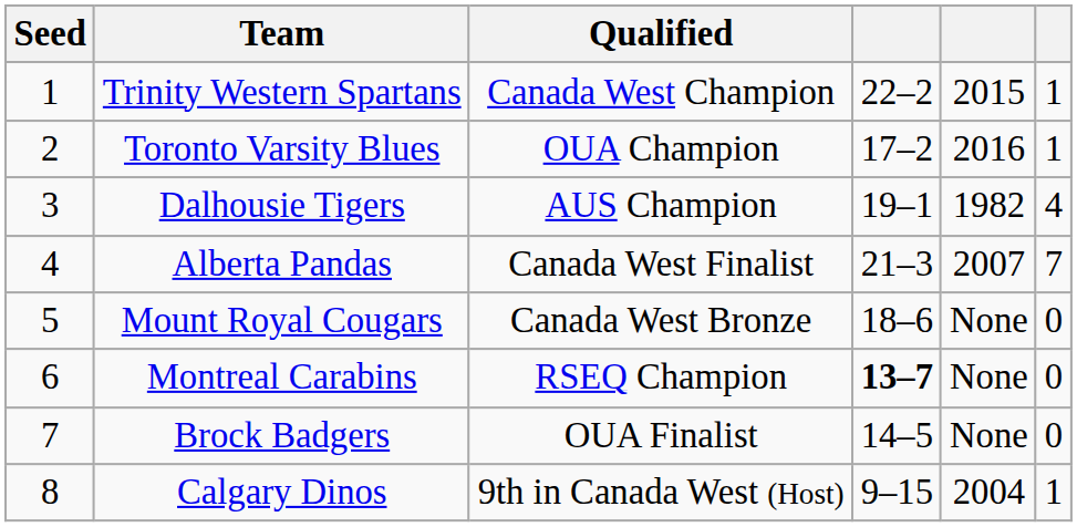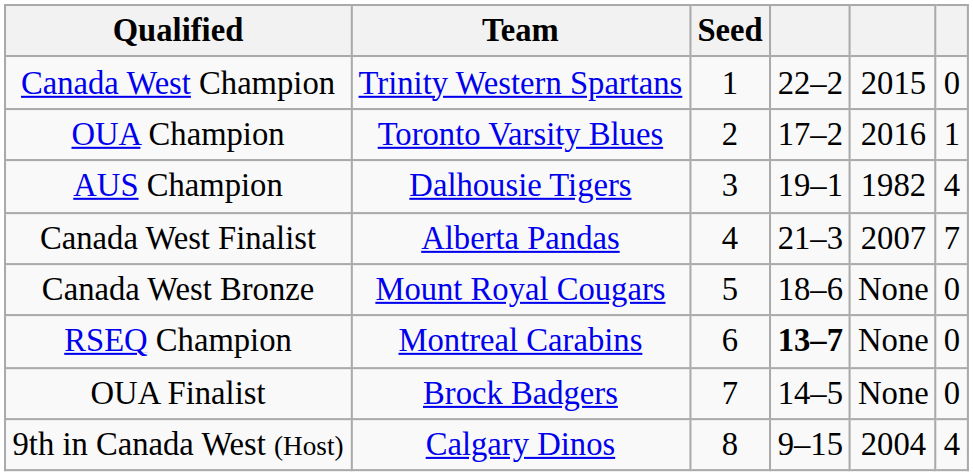 <table class="wikitable sortable" style="text-align: center;">
 <tr bgcolor="#efefef" align=center>
+<th align=left>Qualified</th>
+<th align=left>Team</th>
 <th align=left>Seed</th>
-<th align=left>Team</th>
-<th align=left>Qualified</th>
 <th align=left></th>
 <th align=left></th>
 <th align=left></th>
 </tr>
 <tr align=center>
+<td><a href='#'>Canada West</a> Champion</td>
+<td><a href='#'>Trinity Western Spartans</a></td>
 <td>1</td>
-<td><a href='#'>Trinity Western Spartans</a></td>
-<td><a href='#'>Canada West</a> Champion</td>
 <td>22–2</td>
 <td>2015</td>
-<td>1</td>
+<td>0</td>
 </tr>
 <tr align=center>
+<td><a href='#'>OUA</a> Champion</td>
+<td><a href='#'>Toronto Varsity Blues</a></td>
 <td>2</td>
-<td><a href='#'>Toronto Varsity Blues</a></td>
-<td><a href='#'>OUA</a> Champion</td>
 <td>17–2</td>
 <td>2016</td>
 <td>1</td>
 </tr>
 <tr align=center>
+<td><a href='#'>AUS</a> Champion</td>
+<td><a href='#'>Dalhousie Tigers</a></td>
 <td>3</td>
-<td><a href='#'>Dalhousie Tigers</a></td>
-<td><a href='#'>AUS</a> Champion</td>
 <td>19–1</td>
 <td>1982</td>
 <td>4</td>
 </tr>
 <tr align=center>
+<td>Canada West Finalist</td>
+<td><a href='#'>Alberta Pandas</a></td>
 <td>4</td>
-<td><a href='#'>Alberta Pandas</a></td>
-<td>Canada West Finalist</td>
 <td>21–3</td>
 <td>2007</td>
 <td>7</td>
 </tr>
 <tr align=center>
+<td>Canada West Bronze</td>
+<td><a href='#'>Mount Royal Cougars</a></td>
 <td>5</td>
-<td><a href='#'>Mount Royal Cougars</a></td>
-<td>Canada West Bronze</td>
 <td>18–6</td>
 <td>None</td>
 <td>0</td>
 </tr>
 <tr align=center>
+<td><a href='#'>RSEQ</a> Champion</td>
+<td><a href='#'>Montreal Carabins</a></td>
 <td>6</td>
-<td><a href='#'>Montreal Carabins</a></td>
-<td><a href='#'>RSEQ</a> Champion</td>
 <td><strong>13–7</strong></td>
 <td>None</td>
 <td>0</td>
 </tr>
 <tr align=center>
+<td>OUA Finalist</td>
+<td><a href='#'>Brock Badgers</a></td>
 <td>7</td>
-<td><a href='#'>Brock Badgers</a></td>
-<td>OUA Finalist</td>
 <td>14–5</td>
 <td>None</td>
 <td>0</td>
 </tr>
 <tr align=center>
+<td>9th in Canada West <small>(Host)</small></td>
+<td><a href='#'>Calgary Dinos</a></td>
 <td>8</td>
-<td><a href='#'>Calgary Dinos</a></td>
-<td>9th in Canada West <small>(Host)</small></td>
 <td>9–15</td>
 <td>2004</td>
-<td>1</td>
+<td>4</td>
 </tr>
 </table>
